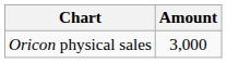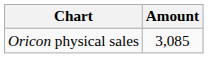 <table class="wikitable">
 <tr>
 <th>Chart</th>
 <th>Amount</th>
 </tr>
 <tr>
 <td><em>Oricon</em> physical sales</td>
-<td align="center">3,000</td>
+<td align="center">3,085</td>
 </tr>
 </table>
